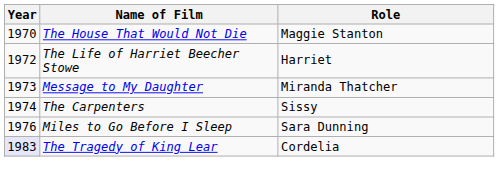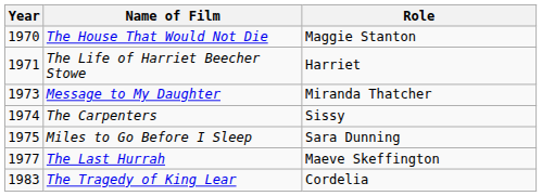 <table class="wikitable">
 <tr>
 <th scope="col" width="32">Year</th>
 <th scope="col" width="250">Name of Film</th>
 <th scope="col" width="225">Role</th>
 </tr>
 <tr>
 <td>1970</td>
 <td><em><a href='#'>The House That Would Not Die</a></em></td>
 <td>Maggie Stanton</td>
 </tr>
 <tr>
-<td>1972</td>
+<td>1971</td>
 <td><em>The Life of Harriet Beecher Stowe</em></td>
 <td>Harriet</td>
 </tr>
 <tr>
 <td>1973</td>
 <td><em><a href='#'>Message to My Daughter</a></em></td>
 <td>Miranda Thatcher</td>
 </tr>
 <tr>
 <td>1974</td>
 <td><em>The Carpenters</em></td>
 <td>Sissy</td>
 </tr>
 <tr>
-<td>1976</td>
+<td>1975</td>
 <td><em>Miles to Go Before I Sleep</em></td>
 <td>Sara Dunning</td>
 </tr>
 <tr>
-<td style="background: lavender;">1983</td>
+<td>1977</td>
+<td><em><a href='#'>The Last Hurrah</a></em></td>
+<td>Maeve Skeffington</td>
+</tr>
+<tr>
+<td>1983</td>
 <td><em><a href='#'>The Tragedy of King Lear</a></em></td>
 <td>Cordelia</td>
 </tr>
 </table>
